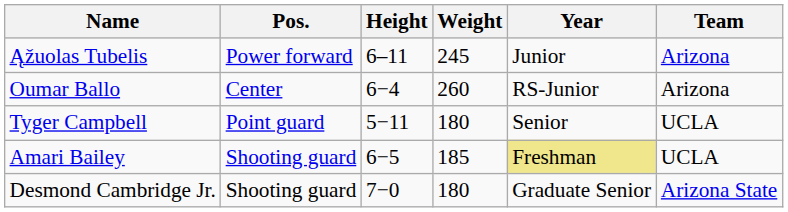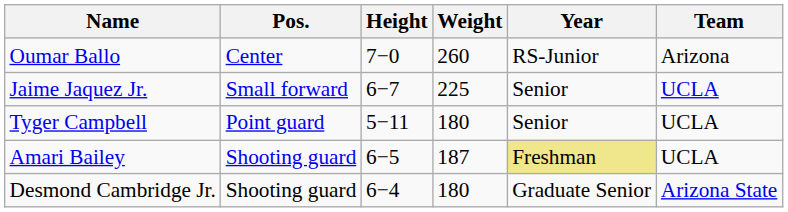 <table class="wikitable sortable" border="1">
 <tr>
 <th>Name</th>
 <th>Pos.</th>
 <th>Height</th>
 <th>Weight</th>
 <th>Year</th>
 <th>Team</th>
 </tr>
 <tr>
-<td><a href='#'>Ąžuolas Tubelis</a></td>
-<td><a href='#'>Power forward</a></td>
-<td>6–11</td>
-<td>245</td>
-<td>Junior</td>
-<td><a href='#'>Arizona</a></td>
-</tr>
-<tr>
 <td><a href='#'>Oumar Ballo</a></td>
 <td><a href='#'>Center</a></td>
-<td>6−4</td>
+<td>7−0</td>
 <td>260</td>
 <td>RS-Junior</td>
 <td>Arizona</td>
+</tr>
+<tr>
+<td><a href='#'>Jaime Jaquez Jr.</a></td>
+<td><a href='#'>Small forward</a></td>
+<td>6−7</td>
+<td>225</td>
+<td>Senior</td>
+<td><a href='#'>UCLA</a></td>
 </tr>
 <tr>
 <td><a href='#'>Tyger Campbell</a></td>
 <td><a href='#'>Point guard</a></td>
 <td>5−11</td>
 <td>180</td>
 <td>Senior</td>
 <td>UCLA</td>
 </tr>
 <tr>
 <td><a href='#'>Amari Bailey</a></td>
 <td><a href='#'>Shooting guard</a></td>
 <td>6−5</td>
-<td>185</td>
+<td>187</td>
 <td style="background: khaki;">Freshman</td>
 <td>UCLA</td>
 </tr>
 <tr>
 <td>Desmond Cambridge Jr.</td>
 <td>Shooting guard</td>
-<td>7−0</td>
+<td>6−4</td>
 <td>180</td>
 <td>Graduate Senior</td>
 <td><a href='#'>Arizona State</a></td>
 </tr>
 </table>
